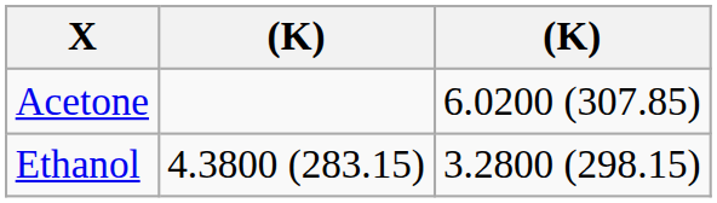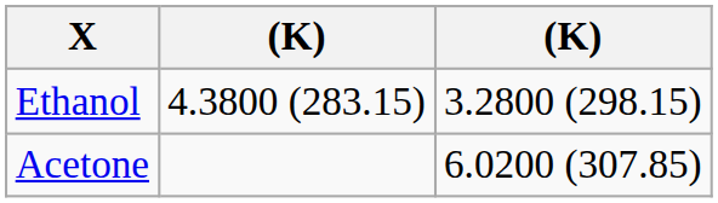 <table class="wikitable">
 <tr>
 <th>X</th>
 <th> (K)</th>
 <th> (K)</th>
 </tr>
 <tr>
+<td><a href='#'>Ethanol</a></td>
+<td>4.3800 (283.15)</td>
+<td>3.2800 (298.15)</td>
+</tr>
+<tr>
 <td><a href='#'>Acetone</a></td>
 <td></td>
 <td>6.0200 (307.85)</td>
 </tr>
-<tr>
-<td><a href='#'>Ethanol</a></td>
-<td>4.3800 (283.15)</td>
-<td>3.2800 (298.15)</td>
-</tr>
 </table>
